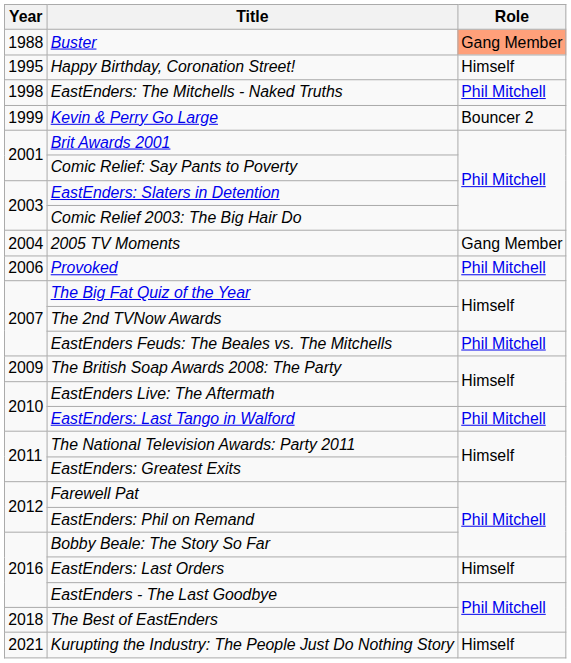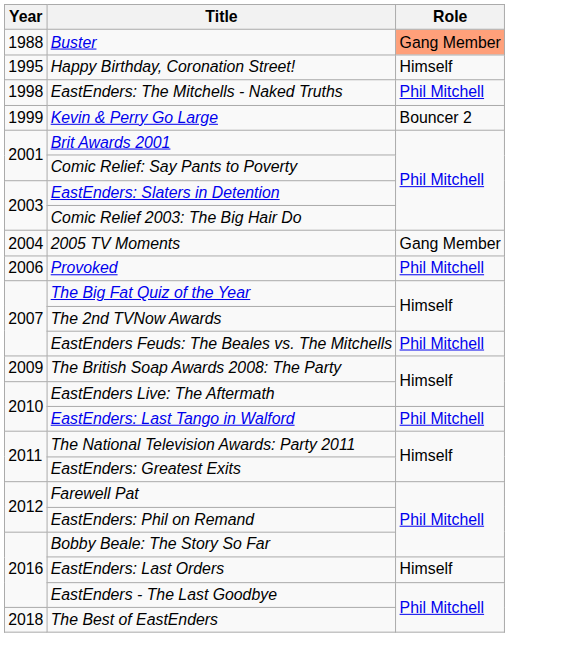 <table class="wikitable sortable">
 <tr>
 <th>Year</th>
 <th>Title</th>
 <th>Role</th>
 </tr>
 <tr>
 <td>1988</td>
 <td><a href='#'><em>Buster</em></a></td>
 <td style="background: lightsalmon;">Gang Member</td>
 </tr>
 <tr>
 <td>1995</td>
 <td><em>Happy Birthday, Coronation Street!</em></td>
 <td>Himself</td>
 </tr>
 <tr>
 <td>1998</td>
 <td><em>EastEnders: The Mitchells - Naked Truths</em></td>
 <td><a href='#'>Phil Mitchell</a></td>
 </tr>
 <tr>
 <td>1999</td>
 <td><em><a href='#'>Kevin & Perry Go Large</a></em></td>
 <td>Bouncer 2</td>
 </tr>
 <tr>
 <td rowspan="2">2001</td>
 <td><em><a href='#'>Brit Awards 2001</a></em></td>
 <td rowspan="4"><a href='#'>Phil Mitchell</a></td>
 </tr>
 <tr>
 <td><em>Comic Relief: Say Pants to Poverty</em></td>
 </tr>
 <tr>
 <td rowspan="2">2003</td>
 <td><a href='#'><em>EastEnders: Slaters in Detention</em></a></td>
 </tr>
 <tr>
 <td><em>Comic Relief 2003: The Big Hair Do</em></td>
 </tr>
 <tr>
 <td>2004</td>
 <td><em>2005 TV Moments</em></td>
 <td>Gang Member</td>
 </tr>
 <tr>
 <td>2006</td>
 <td><a href='#'><em>Provoked</em></a></td>
 <td><a href='#'>Phil Mitchell</a></td>
 </tr>
 <tr>
 <td rowspan="3">2007</td>
 <td><em><a href='#'>The Big Fat Quiz of the Year</a></em></td>
 <td rowspan="2">Himself</td>
 </tr>
 <tr>
 <td><em>The 2nd TVNow Awards</em></td>
 </tr>
 <tr>
 <td><em>EastEnders Feuds: The Beales vs. The Mitchells</em></td>
 <td><a href='#'>Phil Mitchell</a></td>
 </tr>
 <tr>
 <td>2009</td>
 <td><em>The British Soap Awards 2008: The Party</em></td>
 <td rowspan="2">Himself</td>
 </tr>
 <tr>
 <td rowspan="2">2010</td>
 <td><em>EastEnders Live: The Aftermath</em></td>
 </tr>
 <tr>
 <td><em><a href='#'>EastEnders: Last Tango in Walford</a></em></td>
 <td><a href='#'>Phil Mitchell</a></td>
 </tr>
 <tr>
 <td rowspan="2">2011</td>
 <td><em>The National Television Awards: Party 2011</em></td>
 <td rowspan="2">Himself</td>
 </tr>
 <tr>
 <td><em>EastEnders: Greatest Exits</em></td>
 </tr>
 <tr>
 <td rowspan="2">2012</td>
 <td><em>Farewell Pat</em></td>
 <td rowspan="3"><a href='#'>Phil Mitchell</a></td>
 </tr>
 <tr>
 <td><em>EastEnders: Phil on Remand</em></td>
 </tr>
 <tr>
 <td rowspan="3">2016</td>
 <td><em>Bobby Beale: The Story So Far</em></td>
 </tr>
 <tr>
 <td><em>EastEnders: Last Orders</em></td>
 <td>Himself</td>
 </tr>
 <tr>
 <td><em>EastEnders - The Last Goodbye</em></td>
 <td rowspan="2"><a href='#'>Phil Mitchell</a></td>
 </tr>
 <tr>
 <td>2018</td>
 <td><em>The Best of EastEnders</em></td>
 </tr>
-<tr>
-<td>2021</td>
-<td><em>Kurupting the Industry: The People Just Do Nothing Story</em></td>
-<td>Himself</td>
-</tr>
 </table>
